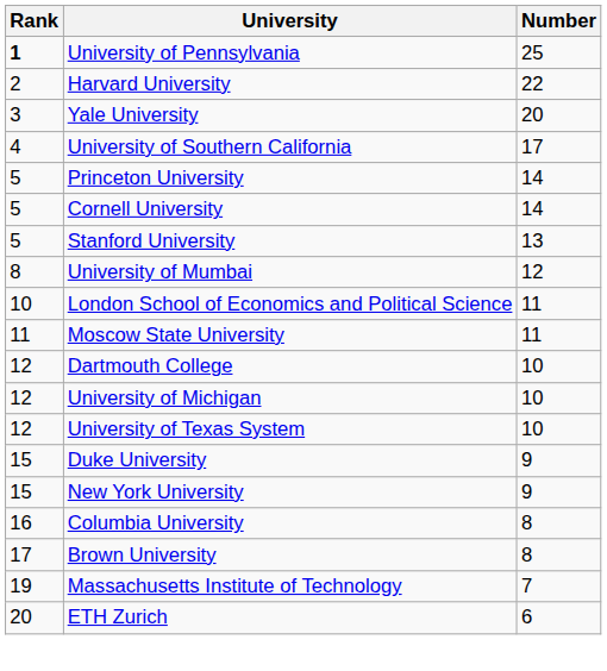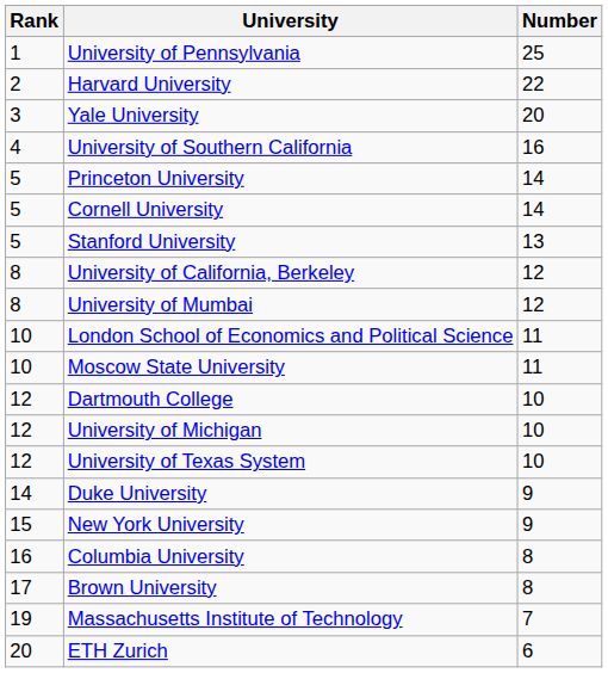 <table class="wikitable">
 <tr>
 <th>Rank</th>
 <th>University</th>
 <th>Number</th>
 </tr>
 <tr>
-<td><strong>1</strong></td>
+<td>1</td>
 <td> <a href='#'>University of Pennsylvania</a></td>
 <td>25</td>
 </tr>
 <tr>
 <td>2</td>
 <td> <a href='#'>Harvard University</a></td>
 <td>22</td>
 </tr>
 <tr>
 <td>3</td>
 <td> <a href='#'>Yale University</a></td>
 <td>20</td>
 </tr>
 <tr>
 <td>4</td>
 <td> <a href='#'>University of Southern California</a></td>
-<td>17</td>
+<td>16</td>
 </tr>
 <tr>
 <td>5</td>
 <td> <a href='#'>Princeton University</a></td>
 <td>14</td>
 </tr>
 <tr>
 <td>5</td>
 <td> <a href='#'>Cornell University</a></td>
 <td>14</td>
 </tr>
 <tr>
 <td>5</td>
 <td> <a href='#'>Stanford University</a></td>
 <td>13</td>
 </tr>
 <tr>
 <td>8</td>
+<td> <a href='#'>University of California, Berkeley</a></td>
+<td>12</td>
+</tr>
+<tr>
+<td>8</td>
 <td> <a href='#'>University of Mumbai</a></td>
 <td>12</td>
 </tr>
 <tr>
 <td>10</td>
 <td> <a href='#'>London School of Economics and Political Science</a></td>
 <td>11</td>
 </tr>
 <tr>
-<td>11</td>
+<td>10</td>
 <td> <a href='#'>Moscow State University</a></td>
 <td>11</td>
 </tr>
 <tr>
 <td>12</td>
 <td> <a href='#'>Dartmouth College</a></td>
 <td>10</td>
 </tr>
 <tr>
 <td>12</td>
 <td> <a href='#'>University of Michigan</a></td>
 <td>10</td>
 </tr>
 <tr>
 <td>12</td>
 <td> <a href='#'>University of Texas System</a></td>
 <td>10</td>
 </tr>
 <tr>
-<td>15</td>
+<td>14</td>
 <td> <a href='#'>Duke University</a></td>
 <td>9</td>
 </tr>
 <tr>
 <td>15</td>
 <td> <a href='#'>New York University</a></td>
 <td>9</td>
 </tr>
 <tr>
 <td>16</td>
 <td> <a href='#'>Columbia University</a></td>
 <td>8</td>
 </tr>
 <tr>
 <td>17</td>
 <td> <a href='#'>Brown University</a></td>
 <td>8</td>
 </tr>
 <tr>
 <td>19</td>
 <td> <a href='#'>Massachusetts Institute of Technology</a></td>
 <td>7</td>
 </tr>
 <tr>
 <td>20</td>
 <td> <a href='#'>ETH Zurich</a></td>
 <td>6</td>
 </tr>
 </table>
